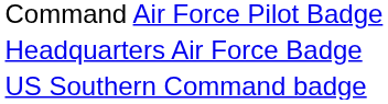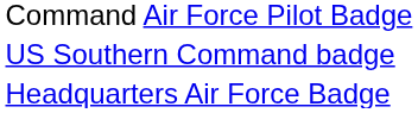 <table>
 <tr>
 <td></td>
 <td>Command <a href='#'>Air Force Pilot Badge</a></td>
 </tr>
 <tr>
 <td></td>
-<td><a href='#'>Headquarters Air Force Badge</a></td>
+<td><a href='#'>US Southern Command badge</a></td>
 </tr>
 <tr>
 <td></td>
-<td><a href='#'>US Southern Command badge</a></td>
+<td><a href='#'>Headquarters Air Force Badge</a></td>
 </tr>
 <tr>
 </tr>
 </table>
